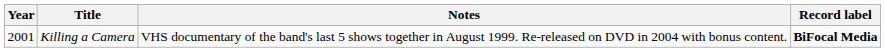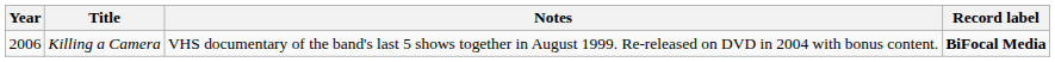 <table class="wikitable">
 <tr>
 <th>Year</th>
 <th>Title</th>
 <th>Notes</th>
 <th>Record label</th>
 </tr>
 <tr>
-<td>2001</td>
+<td>2006</td>
 <td><em>Killing a Camera</em></td>
 <td>VHS documentary of the band's last 5 shows together in August 1999. Re-released on DVD in 2004 with bonus content.</td>
 <td><strong>BiFocal Media</strong></td>
 </tr>
 </table>
